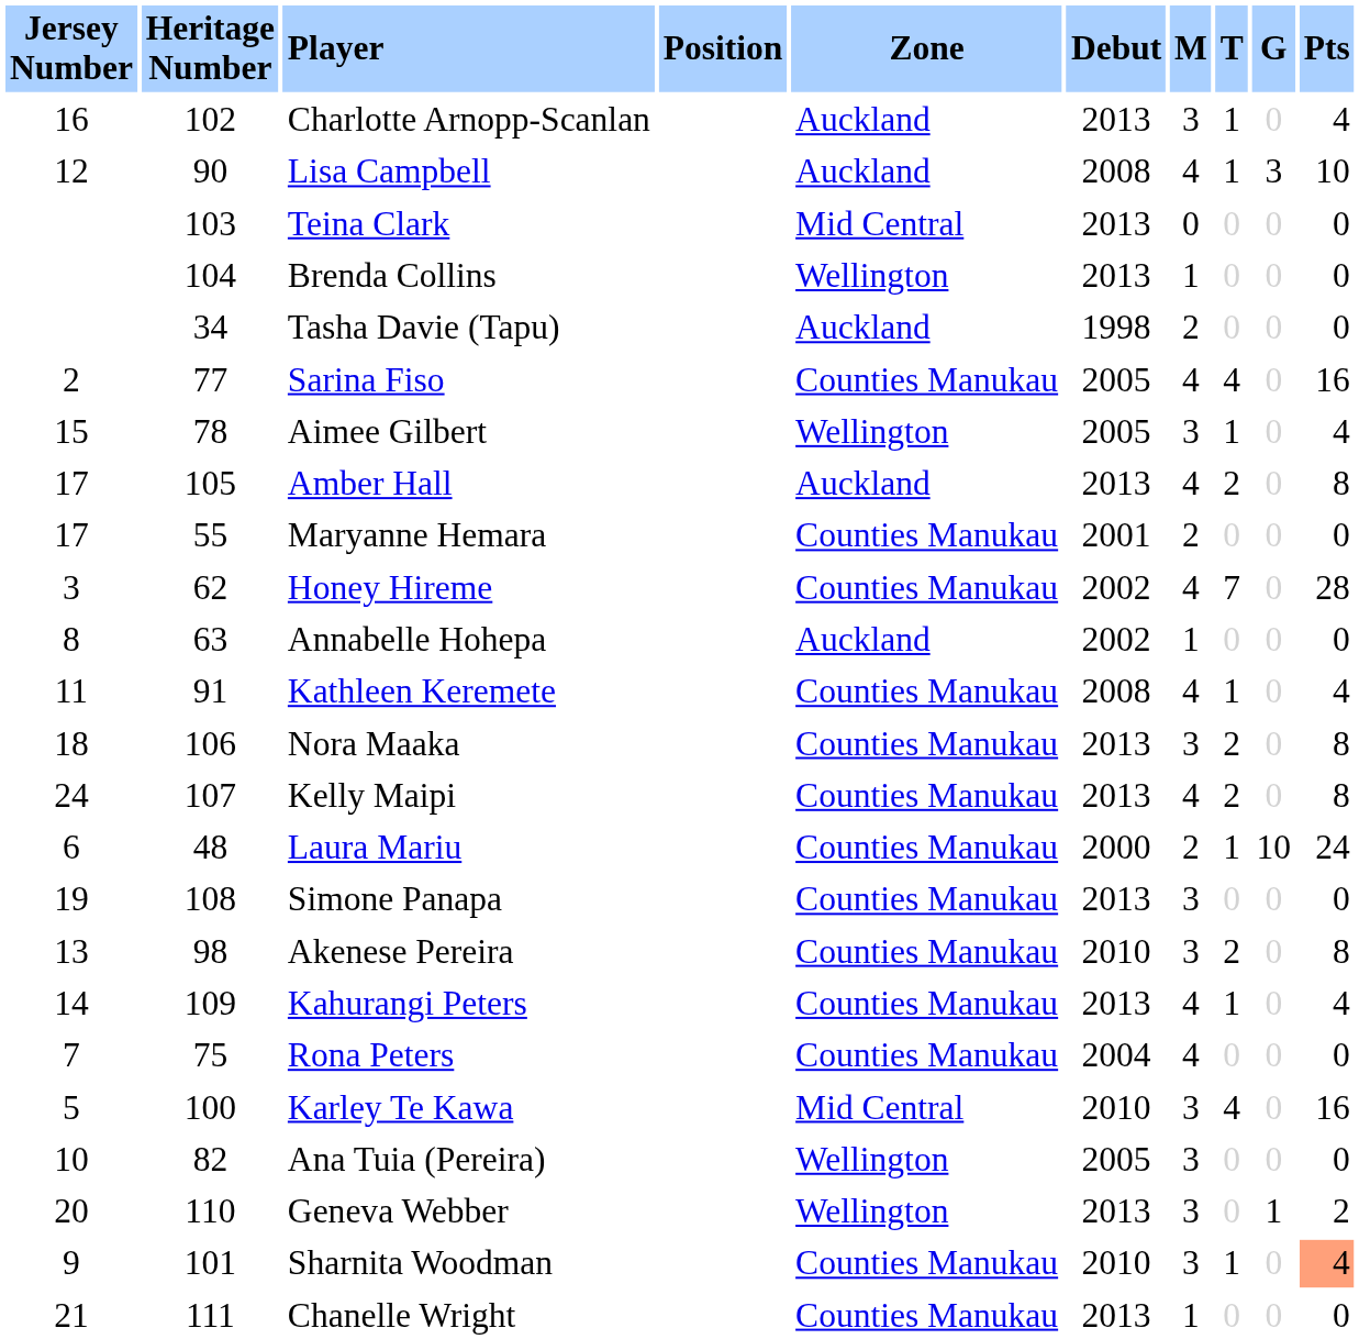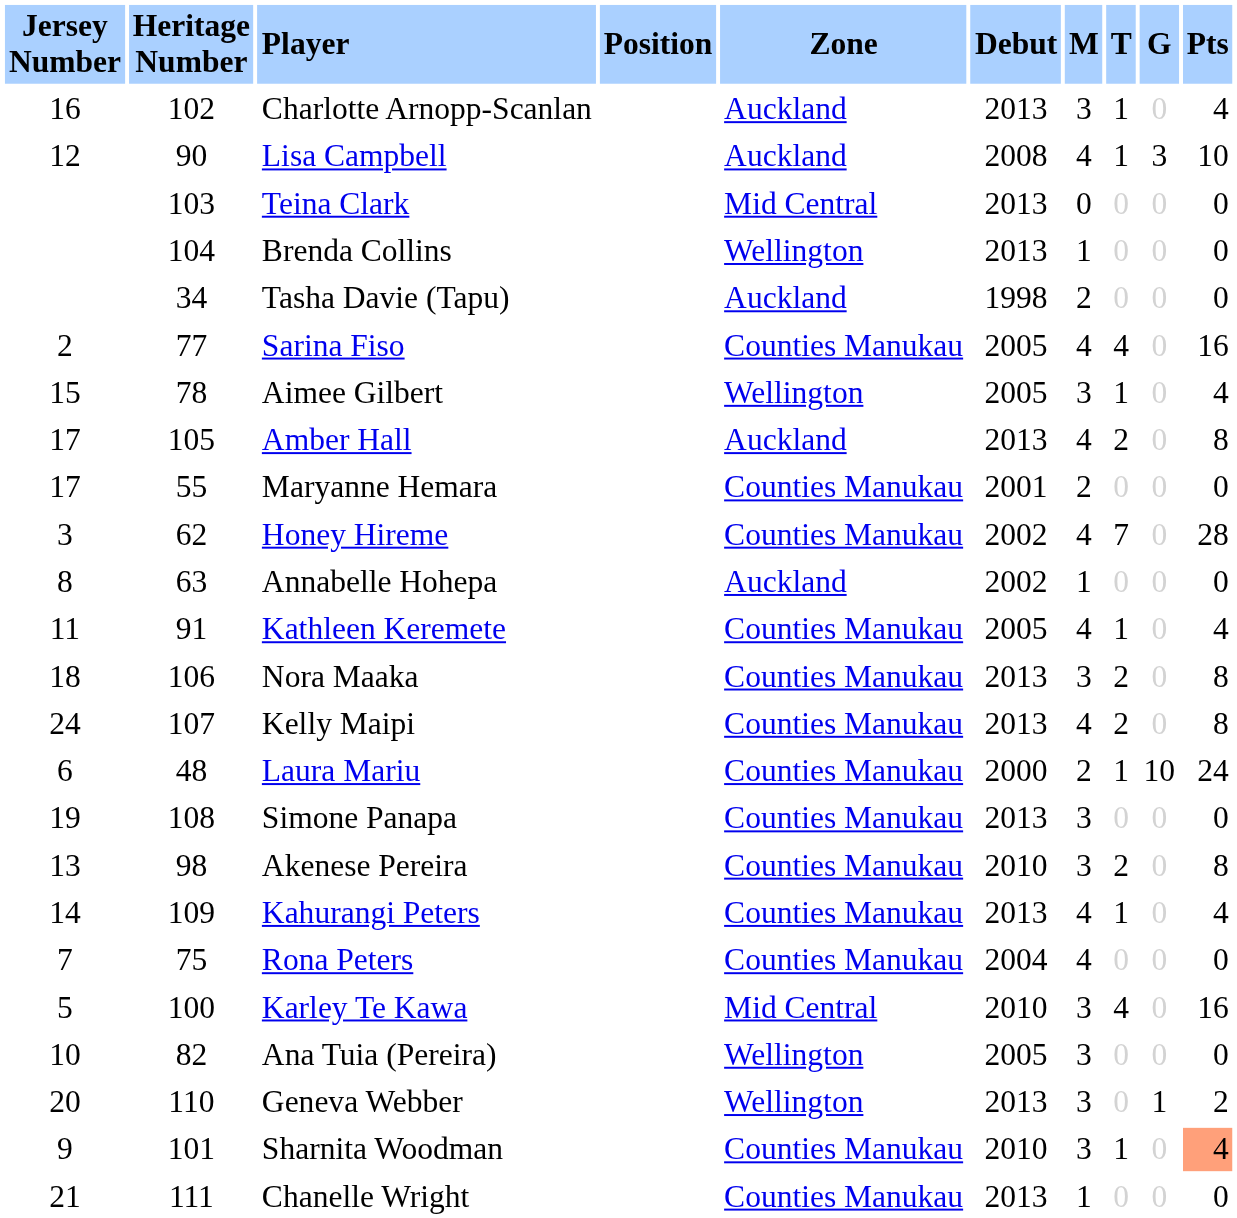 <table class="sortable" border="0" cellspacing="2" cellpadding="2" style="text-align:center;">
 <tr style="background:#AAD0FF">
 <th>Jersey<br>Number</th>
 <th>Heritage<br>Number</th>
 <th align=left>Player</th>
 <th>Position</th>
 <th>Zone</th>
 <th>Debut</th>
 <th>M</th>
 <th>T</th>
 <th>G</th>
 <th>Pts</th>
 </tr>
 <tr>
 <td>16</td>
 <td>102</td>
 <td align=left>Charlotte Arnopp-Scanlan</td>
 <td></td>
 <td align=left> <a href='#'>Auckland</a></td>
 <td>2013</td>
 <td>3</td>
 <td>1</td>
 <td style="color:lightgray">0</td>
 <td align=right>4</td>
 </tr>
 <tr>
 <td>12</td>
 <td>90</td>
 <td align=left><a href='#'>Lisa Campbell</a></td>
 <td></td>
 <td align=left> <a href='#'>Auckland</a></td>
 <td>2008</td>
 <td>4</td>
 <td>1</td>
 <td>3</td>
 <td align=right>10</td>
 </tr>
 <tr>
 <td></td>
 <td>103</td>
 <td align=left><a href='#'>Teina Clark</a></td>
 <td></td>
 <td align=left> <a href='#'>Mid Central</a></td>
 <td>2013</td>
 <td>0</td>
 <td style="color:lightgray">0</td>
 <td style="color:lightgray">0</td>
 <td align=right>0</td>
 </tr>
 <tr>
 <td></td>
 <td>104</td>
 <td align=left>Brenda Collins</td>
 <td></td>
 <td align=left> <a href='#'>Wellington</a></td>
 <td>2013</td>
 <td>1</td>
 <td style="color:lightgray">0</td>
 <td style="color:lightgray">0</td>
 <td align=right>0</td>
 </tr>
 <tr>
 <td></td>
 <td>34</td>
 <td align=left>Tasha Davie (Tapu)</td>
 <td></td>
 <td align=left> <a href='#'>Auckland</a></td>
 <td>1998</td>
 <td>2</td>
 <td style="color:lightgray">0</td>
 <td style="color:lightgray">0</td>
 <td align=right>0</td>
 </tr>
 <tr>
 <td>2</td>
 <td>77</td>
 <td align=left><a href='#'>Sarina Fiso</a></td>
 <td></td>
 <td align=left> <a href='#'>Counties Manukau</a></td>
 <td>2005</td>
 <td>4</td>
 <td>4</td>
 <td style="color:lightgray">0</td>
 <td align=right>16</td>
 </tr>
 <tr>
 <td>15</td>
 <td>78</td>
 <td align=left>Aimee Gilbert</td>
 <td></td>
 <td align=left> <a href='#'>Wellington</a></td>
 <td>2005</td>
 <td>3</td>
 <td>1</td>
 <td style="color:lightgray">0</td>
 <td align=right>4</td>
 </tr>
 <tr>
 <td>17</td>
 <td>105</td>
 <td align=left><a href='#'>Amber Hall</a></td>
 <td></td>
 <td align=left> <a href='#'>Auckland</a></td>
 <td>2013</td>
 <td>4</td>
 <td>2</td>
 <td style="color:lightgray">0</td>
 <td align=right>8</td>
 </tr>
 <tr>
 <td>17</td>
 <td>55</td>
 <td align=left>Maryanne Hemara</td>
 <td></td>
 <td align=left> <a href='#'>Counties Manukau</a></td>
 <td>2001</td>
 <td>2</td>
 <td style="color:lightgray">0</td>
 <td style="color:lightgray">0</td>
 <td align=right>0</td>
 </tr>
 <tr>
 <td>3</td>
 <td>62</td>
 <td align=left><a href='#'>Honey Hireme</a></td>
 <td></td>
 <td align=left> <a href='#'>Counties Manukau</a></td>
 <td>2002</td>
 <td>4</td>
 <td>7</td>
 <td style="color:lightgray">0</td>
 <td align=right>28</td>
 </tr>
 <tr>
 <td>8</td>
 <td>63</td>
 <td align=left>Annabelle Hohepa</td>
 <td></td>
 <td align=left> <a href='#'>Auckland</a></td>
 <td>2002</td>
 <td>1</td>
 <td style="color:lightgray">0</td>
 <td style="color:lightgray">0</td>
 <td align=right>0</td>
 </tr>
 <tr>
 <td>11</td>
 <td>91</td>
 <td align=left><a href='#'>Kathleen Keremete</a></td>
 <td></td>
 <td align=left> <a href='#'>Counties Manukau</a></td>
-<td>2008</td>
+<td>2005</td>
 <td>4</td>
 <td>1</td>
 <td style="color:lightgray">0</td>
 <td align=right>4</td>
 </tr>
 <tr>
 <td>18</td>
 <td>106</td>
 <td align=left>Nora Maaka</td>
 <td></td>
 <td align=left> <a href='#'>Counties Manukau</a></td>
 <td>2013</td>
 <td>3</td>
 <td>2</td>
 <td style="color:lightgray">0</td>
 <td align=right>8</td>
 </tr>
 <tr>
 <td>24</td>
 <td>107</td>
 <td align=left>Kelly Maipi</td>
 <td></td>
 <td align=left> <a href='#'>Counties Manukau</a></td>
 <td>2013</td>
 <td>4</td>
 <td>2</td>
 <td style="color:lightgray">0</td>
 <td align=right>8</td>
 </tr>
 <tr>
 <td>6</td>
 <td>48</td>
 <td align=left><a href='#'>Laura Mariu</a></td>
 <td></td>
 <td align=left> <a href='#'>Counties Manukau</a></td>
 <td>2000</td>
 <td>2</td>
 <td>1</td>
 <td>10</td>
 <td align=right>24</td>
 </tr>
 <tr>
 <td>19</td>
 <td>108</td>
 <td align=left>Simone Panapa</td>
 <td></td>
 <td align=left> <a href='#'>Counties Manukau</a></td>
 <td>2013</td>
 <td>3</td>
 <td style="color:lightgray">0</td>
 <td style="color:lightgray">0</td>
 <td align=right>0</td>
 </tr>
 <tr>
 <td>13</td>
 <td>98</td>
 <td align=left>Akenese Pereira</td>
 <td></td>
 <td align=left> <a href='#'>Counties Manukau</a></td>
 <td>2010</td>
 <td>3</td>
 <td>2</td>
 <td style="color:lightgray">0</td>
 <td align=right>8</td>
 </tr>
 <tr>
 <td>14</td>
 <td>109</td>
 <td align=left><a href='#'>Kahurangi Peters</a></td>
 <td></td>
 <td align=left> <a href='#'>Counties Manukau</a></td>
 <td>2013</td>
 <td>4</td>
 <td>1</td>
 <td style="color:lightgray">0</td>
 <td align=right>4</td>
 </tr>
 <tr>
 <td>7</td>
 <td>75</td>
 <td align=left><a href='#'>Rona Peters</a></td>
 <td></td>
 <td align=left> <a href='#'>Counties Manukau</a></td>
 <td>2004</td>
 <td>4</td>
 <td style="color:lightgray">0</td>
 <td style="color:lightgray">0</td>
 <td align=right>0</td>
 </tr>
 <tr>
 <td>5</td>
 <td>100</td>
 <td align=left><a href='#'>Karley Te Kawa</a></td>
 <td></td>
 <td align=left> <a href='#'>Mid Central</a></td>
 <td>2010</td>
 <td>3</td>
 <td>4</td>
 <td style="color:lightgray">0</td>
 <td align=right>16</td>
 </tr>
 <tr>
 <td>10</td>
 <td>82</td>
 <td align=left>Ana Tuia (Pereira)</td>
 <td></td>
 <td align=left> <a href='#'>Wellington</a></td>
 <td>2005</td>
 <td>3</td>
 <td style="color:lightgray">0</td>
 <td style="color:lightgray">0</td>
 <td align=right>0</td>
 </tr>
 <tr>
 <td>20</td>
 <td>110</td>
 <td align=left>Geneva Webber</td>
 <td></td>
 <td align=left> <a href='#'>Wellington</a></td>
 <td>2013</td>
 <td>3</td>
 <td style="color:lightgray">0</td>
 <td>1</td>
 <td align=right>2</td>
 </tr>
 <tr>
 <td>9</td>
 <td>101</td>
 <td align=left>Sharnita Woodman</td>
 <td></td>
 <td align=left> <a href='#'>Counties Manukau</a></td>
 <td>2010</td>
 <td>3</td>
 <td>1</td>
 <td style="color:lightgray">0</td>
 <td align=right style="background: lightsalmon;">4</td>
 </tr>
 <tr>
 <td>21</td>
 <td>111</td>
 <td align=left>Chanelle Wright</td>
 <td></td>
 <td align=left> <a href='#'>Counties Manukau</a></td>
 <td>2013</td>
 <td>1</td>
 <td style="color:lightgray">0</td>
 <td style="color:lightgray">0</td>
 <td align=right>0</td>
 </tr>
 </table>
